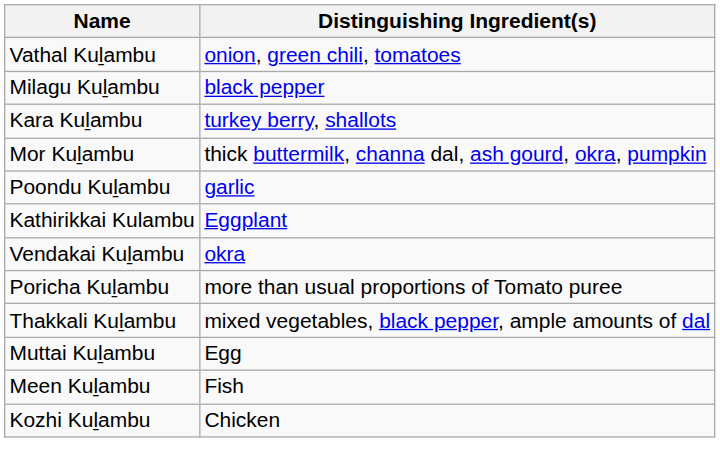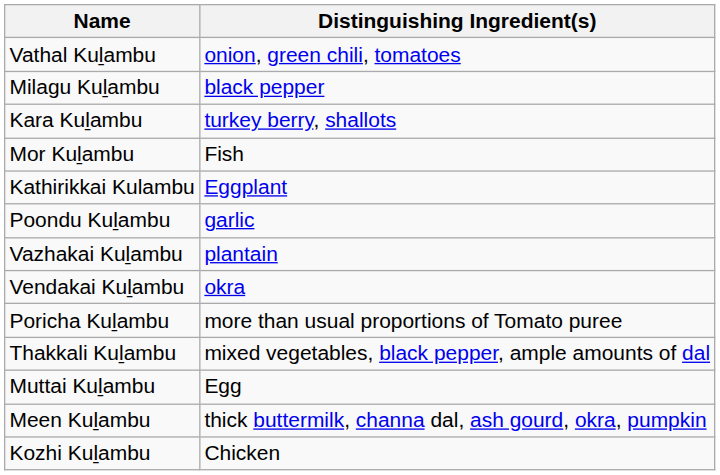 <table class="wikitable">
 <tr>
 <th>Name</th>
 <th>Distinguishing Ingredient(s)</th>
 </tr>
 <tr>
 <td>Vathal Kuḻambu</td>
 <td><a href='#'>onion</a>, <a href='#'>green chili</a>, <a href='#'>tomatoes</a></td>
 </tr>
 <tr>
 <td>Milagu Kuḻambu</td>
 <td><a href='#'>black pepper</a></td>
 </tr>
 <tr>
 <td>Kara Kuḻambu</td>
 <td><a href='#'>turkey berry</a>, <a href='#'>shallots</a></td>
 </tr>
 <tr>
 <td>Mor Kuḻambu</td>
-<td>thick <a href='#'>buttermilk</a>, <a href='#'>channa</a> dal, <a href='#'>ash gourd</a>, <a href='#'>okra</a>, <a href='#'>pumpkin</a></td>
+<td>Fish</td>
+</tr>
+<tr>
+<td>Kathirikkai Kulambu</td>
+<td><a href='#'>Eggplant</a></td>
 </tr>
 <tr>
 <td>Poondu Kuḻambu</td>
 <td><a href='#'>garlic</a></td>
 </tr>
 <tr>
-<td>Kathirikkai Kulambu</td>
-<td><a href='#'>Eggplant</a></td>
+<td>Vazhakai Kuḻambu</td>
+<td><a href='#'>plantain</a></td>
 </tr>
 <tr>
 <td>Vendakai Kuḻambu</td>
 <td><a href='#'>okra</a></td>
 </tr>
 <tr>
 <td>Poricha Kuḻambu</td>
 <td>more than usual proportions of Tomato puree</td>
 </tr>
 <tr>
 <td>Thakkali Kuḻambu</td>
 <td>mixed vegetables, <a href='#'>black pepper</a>, ample amounts of <a href='#'>dal</a></td>
 </tr>
 <tr>
 <td>Muttai Kuḻambu</td>
 <td>Egg</td>
 </tr>
 <tr>
 <td>Meen Kuḻambu</td>
-<td>Fish</td>
+<td>thick <a href='#'>buttermilk</a>, <a href='#'>channa</a> dal, <a href='#'>ash gourd</a>, <a href='#'>okra</a>, <a href='#'>pumpkin</a></td>
 </tr>
 <tr>
 <td>Kozhi Kuḻambu</td>
 <td>Chicken</td>
 </tr>
 </table>
